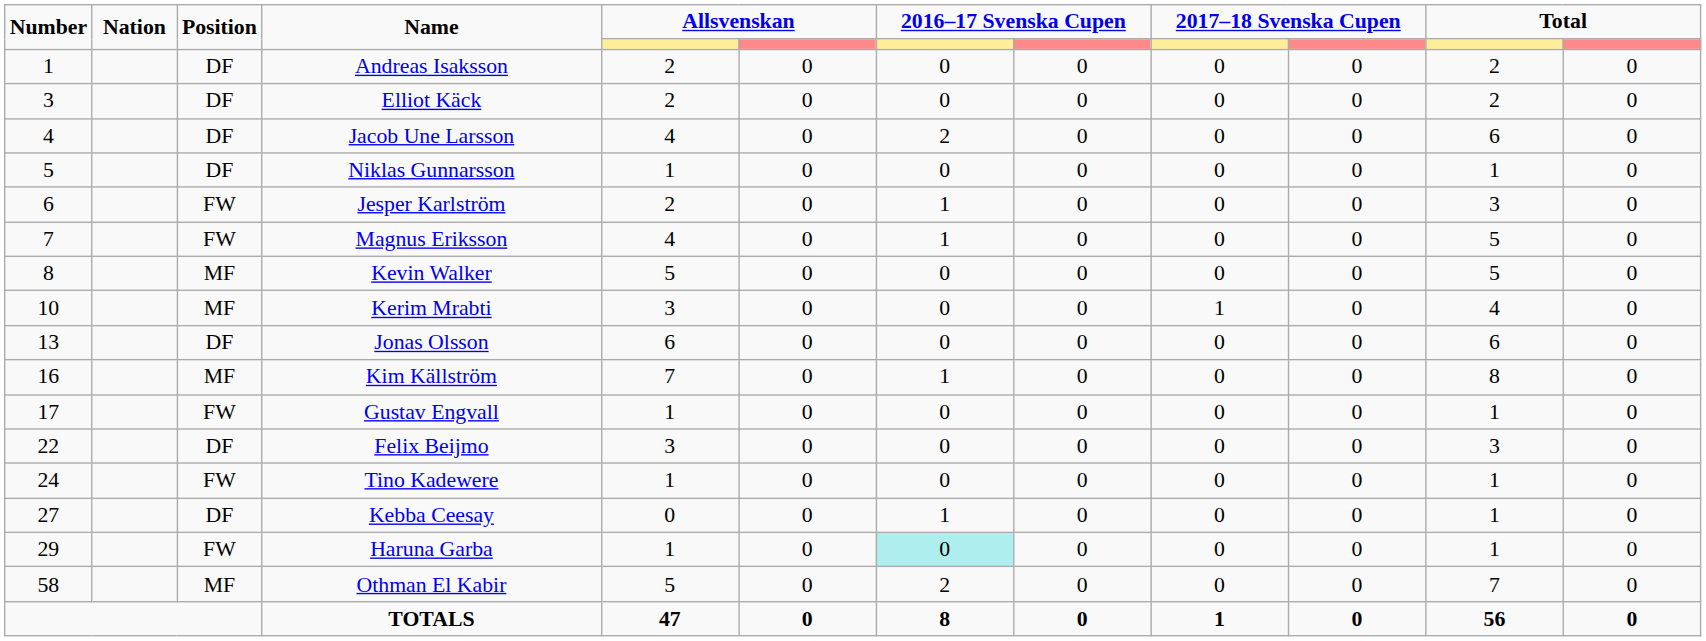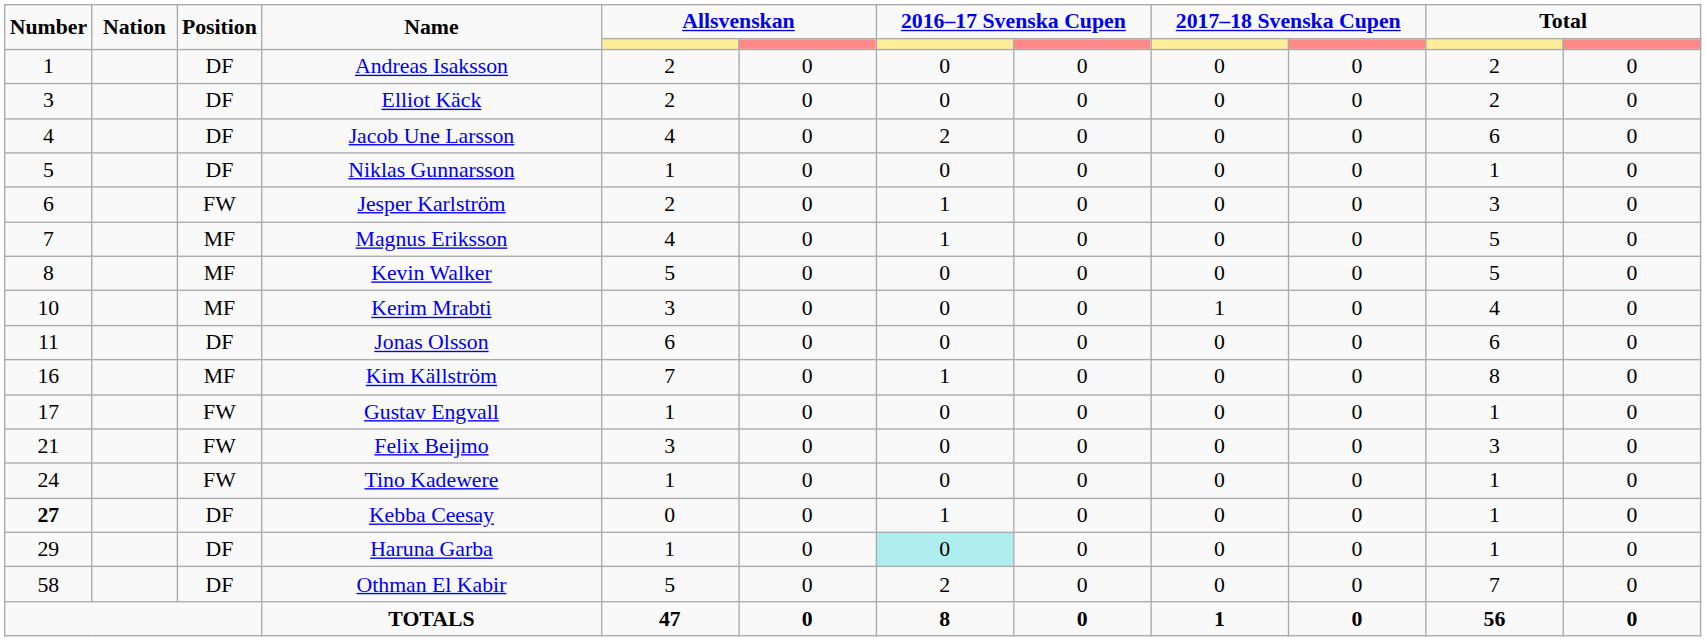 <table class="wikitable" style="text-align:center;">
 <tr>
 <td rowspan="2"  style="width:5%; text-align:center;"><strong>Number</strong></td>
 <td rowspan="2"  style="width:5%; text-align:center;"><strong>Nation</strong></td>
 <td rowspan="2"  style="width:5%; text-align:center;"><strong>Position</strong></td>
 <td rowspan="2"  style="width:20%; text-align:center;"><strong>Name</strong></td>
 <td colspan="2" style="text-align:center;"><strong><a href='#'>Allsvenskan</a></strong></td>
 <td colspan="2" style="text-align:center;"><strong><a href='#'>2016–17 Svenska Cupen</a></strong></td>
 <td colspan="2" style="text-align:center;"><strong><a href='#'>2017–18 Svenska Cupen</a></strong></td>
 <td colspan="2" style="text-align:center;"><strong>Total</strong></td>
 </tr>
 <tr>
 <th style="width:60px; background:#fe9;"></th>
 <th style="width:60px; background:#ff8888;"></th>
 <th style="width:60px; background:#fe9;"></th>
 <th style="width:60px; background:#ff8888;"></th>
 <th style="width:60px; background:#fe9;"></th>
 <th style="width:60px; background:#ff8888;"></th>
 <th style="width:60px; background:#fe9;"></th>
 <th style="width:60px; background:#ff8888;"></th>
 </tr>
 <tr>
 <td>1</td>
 <td></td>
 <td>DF</td>
 <td><a href='#'>Andreas Isaksson</a></td>
 <td>2</td>
 <td>0</td>
 <td>0</td>
 <td>0</td>
 <td>0</td>
 <td>0</td>
 <td>2</td>
 <td>0</td>
 </tr>
 <tr>
 <td>3</td>
 <td></td>
 <td>DF</td>
 <td><a href='#'>Elliot Käck</a></td>
 <td>2</td>
 <td>0</td>
 <td>0</td>
 <td>0</td>
 <td>0</td>
 <td>0</td>
 <td>2</td>
 <td>0</td>
 </tr>
 <tr>
 <td>4</td>
 <td></td>
 <td>DF</td>
 <td><a href='#'>Jacob Une Larsson</a></td>
 <td>4</td>
 <td>0</td>
 <td>2</td>
 <td>0</td>
 <td>0</td>
 <td>0</td>
 <td>6</td>
 <td>0</td>
 </tr>
 <tr>
 <td>5</td>
 <td></td>
 <td>DF</td>
 <td><a href='#'>Niklas Gunnarsson</a></td>
 <td>1</td>
 <td>0</td>
 <td>0</td>
 <td>0</td>
 <td>0</td>
 <td>0</td>
 <td>1</td>
 <td>0</td>
 </tr>
 <tr>
 <td>6</td>
 <td></td>
 <td>FW</td>
 <td><a href='#'>Jesper Karlström</a></td>
 <td>2</td>
 <td>0</td>
 <td>1</td>
 <td>0</td>
 <td>0</td>
 <td>0</td>
 <td>3</td>
 <td>0</td>
 </tr>
 <tr>
 <td>7</td>
 <td></td>
-<td>FW</td>
+<td>MF</td>
 <td><a href='#'>Magnus Eriksson</a></td>
 <td>4</td>
 <td>0</td>
 <td>1</td>
 <td>0</td>
 <td>0</td>
 <td>0</td>
 <td>5</td>
 <td>0</td>
 </tr>
 <tr>
 <td>8</td>
 <td></td>
 <td>MF</td>
 <td><a href='#'>Kevin Walker</a></td>
 <td>5</td>
 <td>0</td>
 <td>0</td>
 <td>0</td>
 <td>0</td>
 <td>0</td>
 <td>5</td>
 <td>0</td>
 </tr>
 <tr>
 <td>10</td>
 <td></td>
 <td>MF</td>
 <td><a href='#'>Kerim Mrabti</a></td>
 <td>3</td>
 <td>0</td>
 <td>0</td>
 <td>0</td>
 <td>1</td>
 <td>0</td>
 <td>4</td>
 <td>0</td>
 </tr>
 <tr>
-<td>13</td>
+<td>11</td>
 <td></td>
 <td>DF</td>
 <td><a href='#'>Jonas Olsson</a></td>
 <td>6</td>
 <td>0</td>
 <td>0</td>
 <td>0</td>
 <td>0</td>
 <td>0</td>
 <td>6</td>
 <td>0</td>
 </tr>
 <tr>
 <td>16</td>
 <td></td>
 <td>MF</td>
 <td><a href='#'>Kim Källström</a></td>
 <td>7</td>
 <td>0</td>
 <td>1</td>
 <td>0</td>
 <td>0</td>
 <td>0</td>
 <td>8</td>
 <td>0</td>
 </tr>
 <tr>
 <td>17</td>
 <td></td>
 <td>FW</td>
 <td><a href='#'>Gustav Engvall</a></td>
 <td>1</td>
 <td>0</td>
 <td>0</td>
 <td>0</td>
 <td>0</td>
 <td>0</td>
 <td>1</td>
 <td>0</td>
 </tr>
 <tr>
-<td>22</td>
+<td>21</td>
 <td></td>
-<td>DF</td>
+<td>FW</td>
 <td><a href='#'>Felix Beijmo</a></td>
 <td>3</td>
 <td>0</td>
 <td>0</td>
 <td>0</td>
 <td>0</td>
 <td>0</td>
 <td>3</td>
 <td>0</td>
 </tr>
 <tr>
 <td>24</td>
 <td></td>
 <td>FW</td>
 <td><a href='#'>Tino Kadewere</a></td>
 <td>1</td>
 <td>0</td>
 <td>0</td>
 <td>0</td>
 <td>0</td>
 <td>0</td>
 <td>1</td>
 <td>0</td>
 </tr>
 <tr>
-<td>27</td>
+<td><strong>27</strong></td>
 <td></td>
 <td>DF</td>
 <td><a href='#'>Kebba Ceesay</a></td>
 <td>0</td>
 <td>0</td>
 <td>1</td>
 <td>0</td>
 <td>0</td>
 <td>0</td>
 <td>1</td>
 <td>0</td>
 </tr>
 <tr>
 <td>29</td>
 <td></td>
-<td>FW</td>
+<td>DF</td>
 <td><a href='#'>Haruna Garba</a></td>
 <td>1</td>
 <td>0</td>
 <td style="background: paleturquoise;">0</td>
 <td>0</td>
 <td>0</td>
 <td>0</td>
 <td>1</td>
 <td>0</td>
 </tr>
 <tr>
 <td>58</td>
 <td></td>
-<td>MF</td>
+<td>DF</td>
 <td><a href='#'>Othman El Kabir</a></td>
 <td>5</td>
 <td>0</td>
 <td>2</td>
 <td>0</td>
 <td>0</td>
 <td>0</td>
 <td>7</td>
 <td>0</td>
 </tr>
 <tr>
 <td colspan="3"></td>
 <td><strong>TOTALS</strong></td>
 <td><strong>47</strong></td>
 <td><strong>0</strong></td>
 <td><strong>8</strong></td>
 <td><strong>0</strong></td>
 <td><strong>1</strong></td>
 <td><strong>0</strong></td>
 <td><strong>56</strong></td>
 <td><strong>0</strong></td>
 </tr>
 </table>
